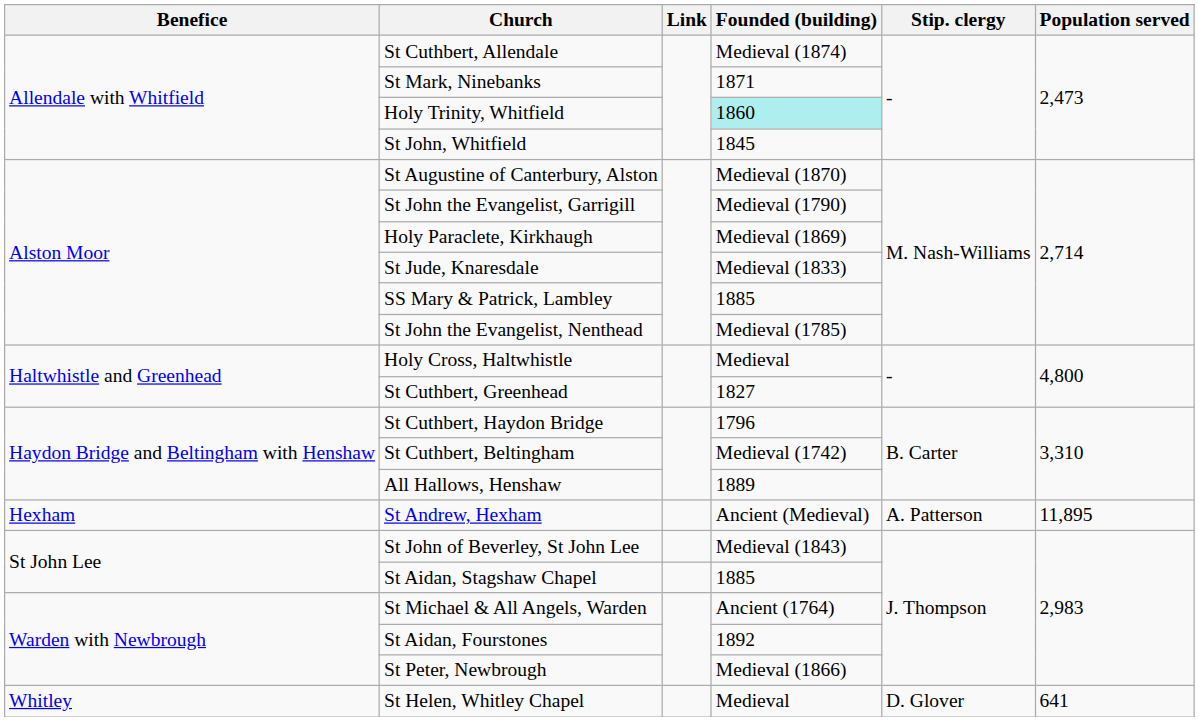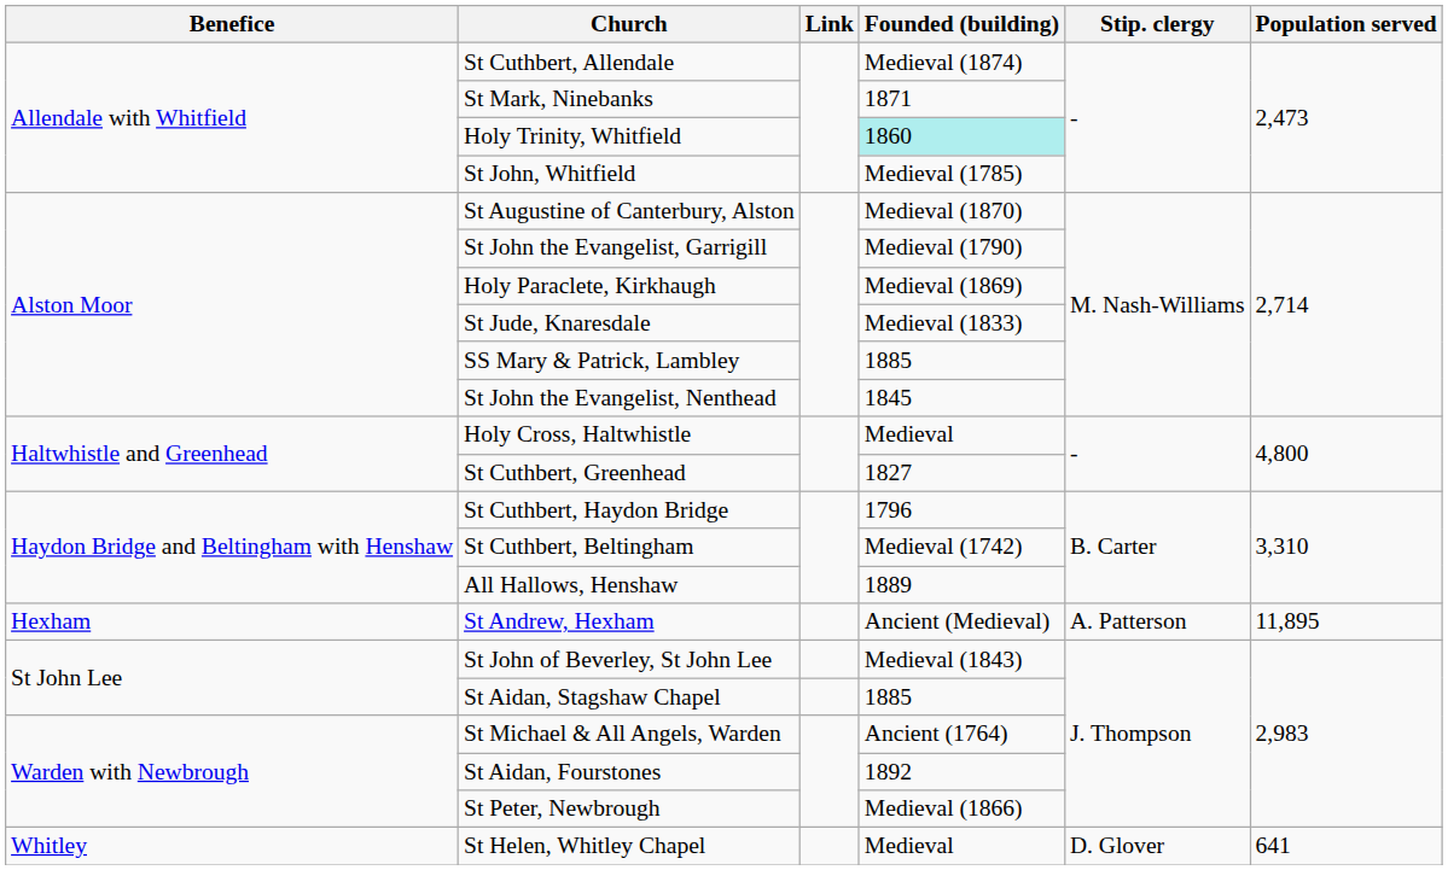 <table class="wikitable">
 <tr>
 <th>Benefice</th>
 <th>Church</th>
 <th>Link</th>
 <th>Founded (building)</th>
 <th>Stip. clergy</th>
 <th>Population served</th>
 </tr>
 <tr>
 <td rowspan="4"><a href='#'>Allendale</a> with <a href='#'>Whitfield</a></td>
 <td>St Cuthbert, Allendale</td>
 <td rowspan="4"></td>
 <td>Medieval (1874)</td>
 <td rowspan="4">-</td>
 <td rowspan="4">2,473</td>
 </tr>
 <tr>
 <td>St Mark, Ninebanks</td>
 <td>1871</td>
 </tr>
 <tr>
 <td>Holy Trinity, Whitfield</td>
 <td style="background: paleturquoise;">1860</td>
 </tr>
 <tr>
 <td>St John, Whitfield</td>
-<td>1845</td>
+<td>Medieval (1785)</td>
 </tr>
 <tr>
 <td rowspan="6"><a href='#'>Alston Moor</a></td>
 <td>St Augustine of Canterbury, Alston</td>
 <td rowspan="6"></td>
 <td>Medieval (1870)</td>
 <td rowspan="6">M. Nash-Williams</td>
 <td rowspan="6">2,714</td>
 </tr>
 <tr>
 <td>St John the Evangelist, Garrigill</td>
 <td>Medieval (1790)</td>
 </tr>
 <tr>
 <td>Holy Paraclete, Kirkhaugh</td>
 <td>Medieval (1869)</td>
 </tr>
 <tr>
 <td>St Jude, Knaresdale</td>
 <td>Medieval (1833)</td>
 </tr>
 <tr>
 <td>SS Mary & Patrick, Lambley</td>
 <td>1885</td>
 </tr>
 <tr>
 <td>St John the Evangelist, Nenthead</td>
-<td>Medieval (1785)</td>
+<td>1845</td>
 </tr>
 <tr>
 <td rowspan="2"><a href='#'>Haltwhistle</a> and <a href='#'>Greenhead</a></td>
 <td>Holy Cross, Haltwhistle</td>
 <td rowspan="2"></td>
 <td>Medieval</td>
 <td rowspan="2">-</td>
 <td rowspan="2">4,800</td>
 </tr>
 <tr>
 <td>St Cuthbert, Greenhead</td>
 <td>1827</td>
 </tr>
 <tr>
 <td rowspan="3"><a href='#'>Haydon Bridge</a> and <a href='#'>Beltingham</a> with <a href='#'>Henshaw</a></td>
 <td>St Cuthbert, Haydon Bridge</td>
 <td rowspan="3"></td>
 <td>1796</td>
 <td rowspan="3">B. Carter</td>
 <td rowspan="3">3,310</td>
 </tr>
 <tr>
 <td>St Cuthbert, Beltingham</td>
 <td>Medieval (1742)</td>
 </tr>
 <tr>
 <td>All Hallows, Henshaw</td>
 <td>1889</td>
 </tr>
 <tr>
 <td><a href='#'>Hexham</a></td>
 <td><a href='#'>St Andrew, Hexham</a></td>
 <td></td>
 <td>Ancient (Medieval)</td>
 <td>A. Patterson</td>
 <td>11,895</td>
 </tr>
 <tr>
 <td rowspan="2">St John Lee</td>
 <td>St John of Beverley, St John Lee</td>
 <td></td>
 <td>Medieval (1843)</td>
 <td rowspan="5">J. Thompson</td>
 <td rowspan="5">2,983</td>
 </tr>
 <tr>
 <td>St Aidan, Stagshaw Chapel</td>
 <td></td>
 <td>1885</td>
 </tr>
 <tr>
 <td rowspan="3"><a href='#'>Warden</a> with <a href='#'>Newbrough</a></td>
 <td>St Michael & All Angels, Warden</td>
 <td rowspan="3"></td>
 <td>Ancient (1764)</td>
 </tr>
 <tr>
 <td>St Aidan, Fourstones</td>
 <td>1892</td>
 </tr>
 <tr>
 <td>St Peter, Newbrough</td>
 <td>Medieval (1866)</td>
 </tr>
 <tr>
 <td><a href='#'>Whitley</a></td>
 <td>St Helen, Whitley Chapel</td>
 <td></td>
 <td>Medieval</td>
 <td>D. Glover</td>
 <td>641</td>
 </tr>
 </table>
